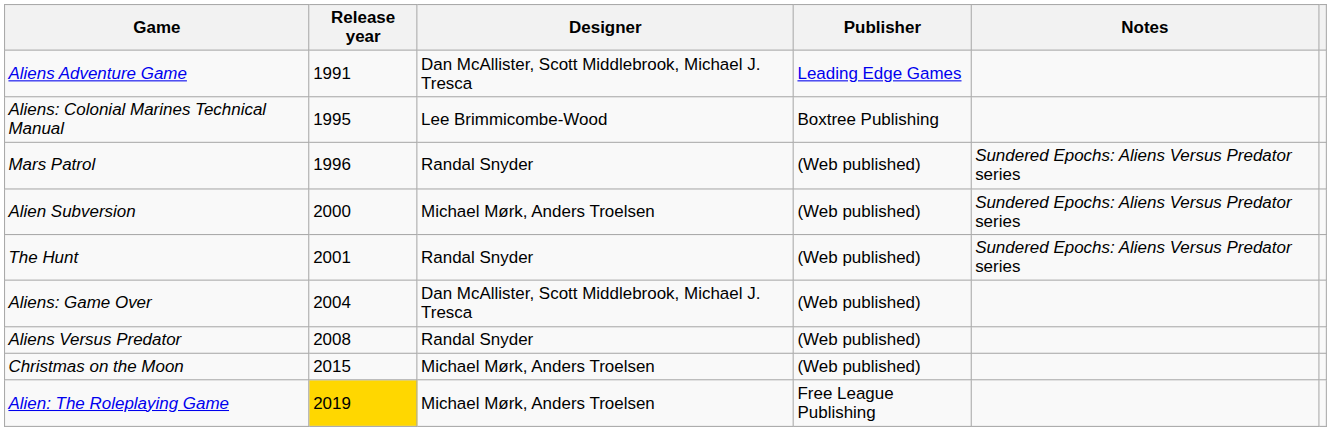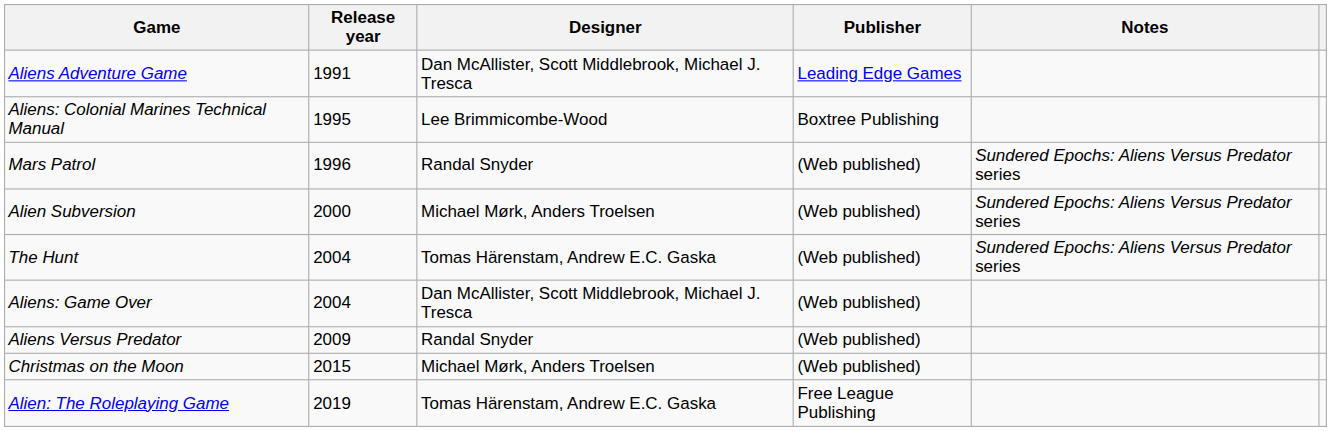 <table class="wikitable sortable">
 <tr>
 <th scope="col">Game</th>
 <th scope="col">Release year</th>
 <th scope="col">Designer</th>
 <th scope="col">Publisher</th>
 <th scope="col">Notes</th>
 <th scope="col" class="unsortable"></th>
 </tr>
 <tr>
 <td><em><a href='#'>Aliens Adventure Game</a></em></td>
 <td>1991</td>
 <td>Dan McAllister, Scott Middlebrook, Michael J. Tresca</td>
 <td><a href='#'>Leading Edge Games</a></td>
 <td></td>
 <td></td>
 </tr>
 <tr>
 <td><em>Aliens: Colonial Marines Technical Manual</em></td>
 <td>1995</td>
 <td>Lee Brimmicombe-Wood</td>
 <td>Boxtree Publishing</td>
 <td></td>
 <td></td>
 </tr>
 <tr>
 <td><em>Mars Patrol</em></td>
 <td>1996</td>
 <td>Randal Snyder</td>
 <td>(Web published)</td>
 <td><em>Sundered Epochs: Aliens Versus Predator</em> series</td>
 <td></td>
 </tr>
 <tr>
 <td><em>Alien Subversion</em></td>
 <td>2000</td>
 <td>Michael Mørk, Anders Troelsen</td>
 <td>(Web published)</td>
 <td><em>Sundered Epochs: Aliens Versus Predator</em> series</td>
 <td></td>
 </tr>
 <tr>
 <td><em>The Hunt</em></td>
-<td>2001</td>
-<td>Randal Snyder</td>
+<td>2004</td>
+<td>Tomas Härenstam, Andrew E.C. Gaska</td>
 <td>(Web published)</td>
 <td><em>Sundered Epochs: Aliens Versus Predator</em> series</td>
 <td></td>
 </tr>
 <tr>
 <td><em>Aliens: Game Over</em></td>
 <td>2004</td>
 <td>Dan McAllister, Scott Middlebrook, Michael J. Tresca</td>
 <td>(Web published)</td>
 <td></td>
 <td></td>
 </tr>
 <tr>
 <td><em>Aliens Versus Predator</em></td>
-<td>2008</td>
+<td>2009</td>
 <td>Randal Snyder</td>
 <td>(Web published)</td>
 <td></td>
 <td></td>
 </tr>
 <tr>
 <td><em>Christmas on the Moon</em></td>
 <td>2015</td>
 <td>Michael Mørk, Anders Troelsen</td>
 <td>(Web published)</td>
 <td></td>
 <td></td>
 </tr>
 <tr>
 <td><em><a href='#'>Alien: The Roleplaying Game</a></em></td>
-<td style="background: gold;">2019</td>
-<td>Michael Mørk, Anders Troelsen</td>
+<td>2019</td>
+<td>Tomas Härenstam, Andrew E.C. Gaska</td>
 <td>Free League Publishing</td>
 <td></td>
 <td></td>
 </tr>
 </table>
